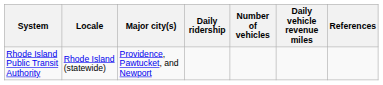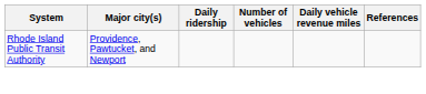 <table class="wikitable sortable" style="font-size: 90%; width: 100%">
 <tr>
 <th>System</th>
-<th>Locale</th>
 <th>Major city(s)</th>
 <th>Daily ridership</th>
 <th>Number of vehicles</th>
 <th>Daily vehicle revenue miles</th>
 <th>References</th>
 </tr>
 <tr>
 <td><a href='#'>Rhode Island Public Transit Authority</a></td>
-<td><a href='#'>Rhode Island</a> (statewide)</td>
 <td><a href='#'>Providence</a>, <a href='#'>Pawtucket</a>, and <a href='#'>Newport</a></td>
 <td></td>
 <td></td>
 <td></td>
 <td></td>
 </tr>
 </table>
